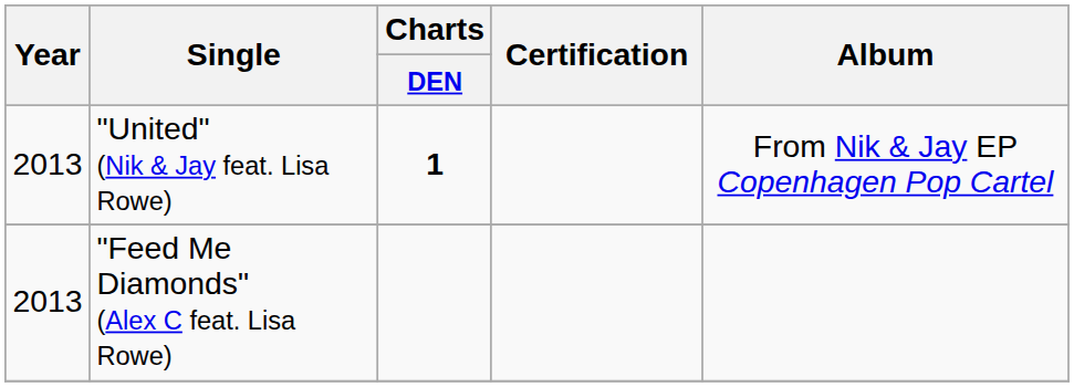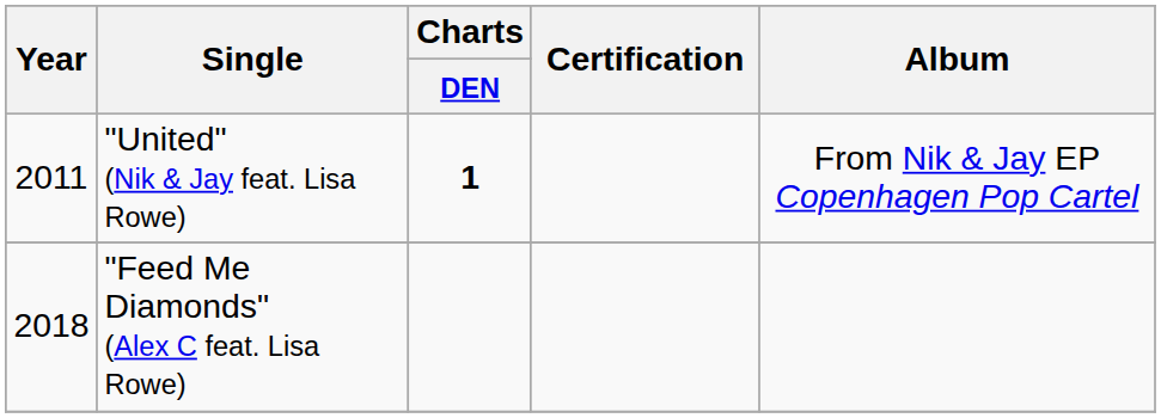 <table class="wikitable">
 <tr>
 <th align="center" rowspan="2">Year</th>
 <th align="center" rowspan="2" width="140">Single</th>
 <th align="center" colspan="1">Charts</th>
 <th align="center" rowspan="2" width="100">Certification</th>
 <th align="center" rowspan="2" width="180">Album</th>
 </tr>
 <tr>
 <th width="20"><small><a href='#'>DEN</a><br></small></th>
 </tr>
 <tr>
-<td align="center">2013</td>
+<td align="center">2011</td>
 <td>"United"<br><small>(<a href='#'>Nik & Jay</a> feat. Lisa Rowe)</small></td>
 <td align="center"><strong>1</strong></td>
 <td align="center"></td>
 <td align="center">From <a href='#'>Nik & Jay</a> EP<br><em><a href='#'>Copenhagen Pop Cartel</a></em></td>
 </tr>
 <tr>
 </tr>
 <tr>
-<td align="center">2013</td>
+<td align="center">2018</td>
 <td>"Feed Me Diamonds"<br><small>(<a href='#'>Alex C</a> feat. Lisa Rowe)</small></td>
 <td align="center"></td>
 <td align="center"></td>
 <td align="center"></td>
 </tr>
 <tr>
 </tr>
 </table>
